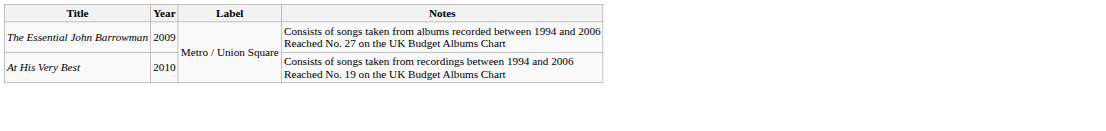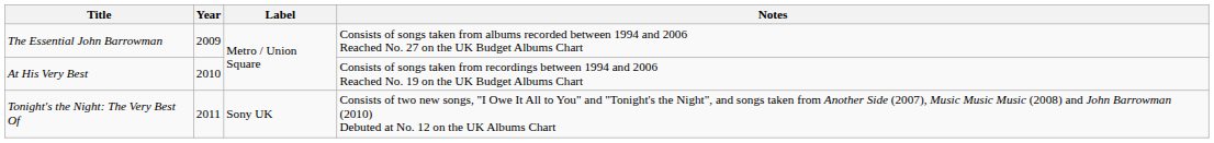 <table class="wikitable plainrowheaders sortable">
 <tr>
 <th scope="col">Title</th>
 <th scope="col">Year</th>
 <th scope="col">Label</th>
 <th scope="col" class="unsortable">Notes</th>
 </tr>
 <tr>
 <td><em>The Essential John Barrowman</em></td>
 <td>2009</td>
 <td rowspan=2>Metro / Union Square</td>
 <td>Consists of songs taken from albums recorded between 1994 and 2006<br>Reached No. 27 on the UK Budget Albums Chart</td>
 </tr>
 <tr>
 <td><em>At His Very Best</em></td>
 <td>2010</td>
 <td>Consists of songs taken from recordings between 1994 and 2006<br>Reached No. 19 on the UK Budget Albums Chart</td>
 </tr>
+<tr>
+<td><em>Tonight's the Night: The Very Best Of</em></td>
+<td>2011</td>
+<td>Sony UK</td>
+<td>Consists of two new songs, "I Owe It All to You" and "Tonight's the Night", and songs taken from <em>Another Side</em> (2007), <em>Music Music Music</em> (2008) and <em>John Barrowman</em> (2010)<br>Debuted at No. 12 on the UK Albums Chart</td>
+</tr>
 </table>
